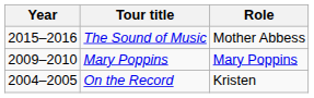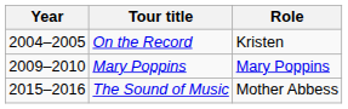 <table class="wikitable">
 <tr>
 <th>Year</th>
 <th>Tour title</th>
 <th>Role</th>
 </tr>
 <tr>
-<td>2015–2016</td>
-<td><em><a href='#'>The Sound of Music</a></em></td>
-<td>Mother Abbess</td>
+<td>2004–2005</td>
+<td><em><a href='#'>On the Record</a></em></td>
+<td>Kristen</td>
 </tr>
 <tr>
 <td>2009–2010</td>
 <td><em><a href='#'>Mary Poppins</a></em></td>
 <td><a href='#'>Mary Poppins</a></td>
 </tr>
 <tr>
-<td>2004–2005</td>
-<td><em><a href='#'>On the Record</a></em></td>
-<td>Kristen</td>
+<td>2015–2016</td>
+<td><em><a href='#'>The Sound of Music</a></em></td>
+<td>Mother Abbess</td>
 </tr>
 </table>
